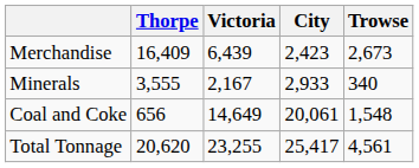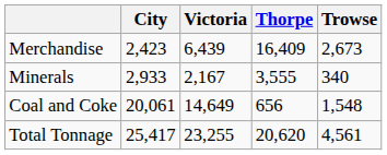 <table class="wikitable">
 <tr>
 <th></th>
+<th>City</th>
+<th>Victoria</th>
 <th><a href='#'>Thorpe</a></th>
-<th>Victoria</th>
-<th>City</th>
 <th>Trowse</th>
 </tr>
 <tr>
 <td>Merchandise</td>
+<td>2,423</td>
+<td>6,439</td>
 <td>16,409</td>
-<td>6,439</td>
-<td>2,423</td>
 <td>2,673</td>
 </tr>
 <tr>
 <td>Minerals</td>
+<td>2,933</td>
+<td>2,167</td>
 <td>3,555</td>
-<td>2,167</td>
-<td>2,933</td>
 <td>340</td>
 </tr>
 <tr>
 <td>Coal and Coke</td>
+<td>20,061</td>
+<td>14,649</td>
 <td>656</td>
-<td>14,649</td>
-<td>20,061</td>
 <td>1,548</td>
 </tr>
 <tr>
 <td>Total Tonnage</td>
+<td>25,417</td>
+<td>23,255</td>
 <td>20,620</td>
-<td>23,255</td>
-<td>25,417</td>
 <td>4,561</td>
 </tr>
 </table>
